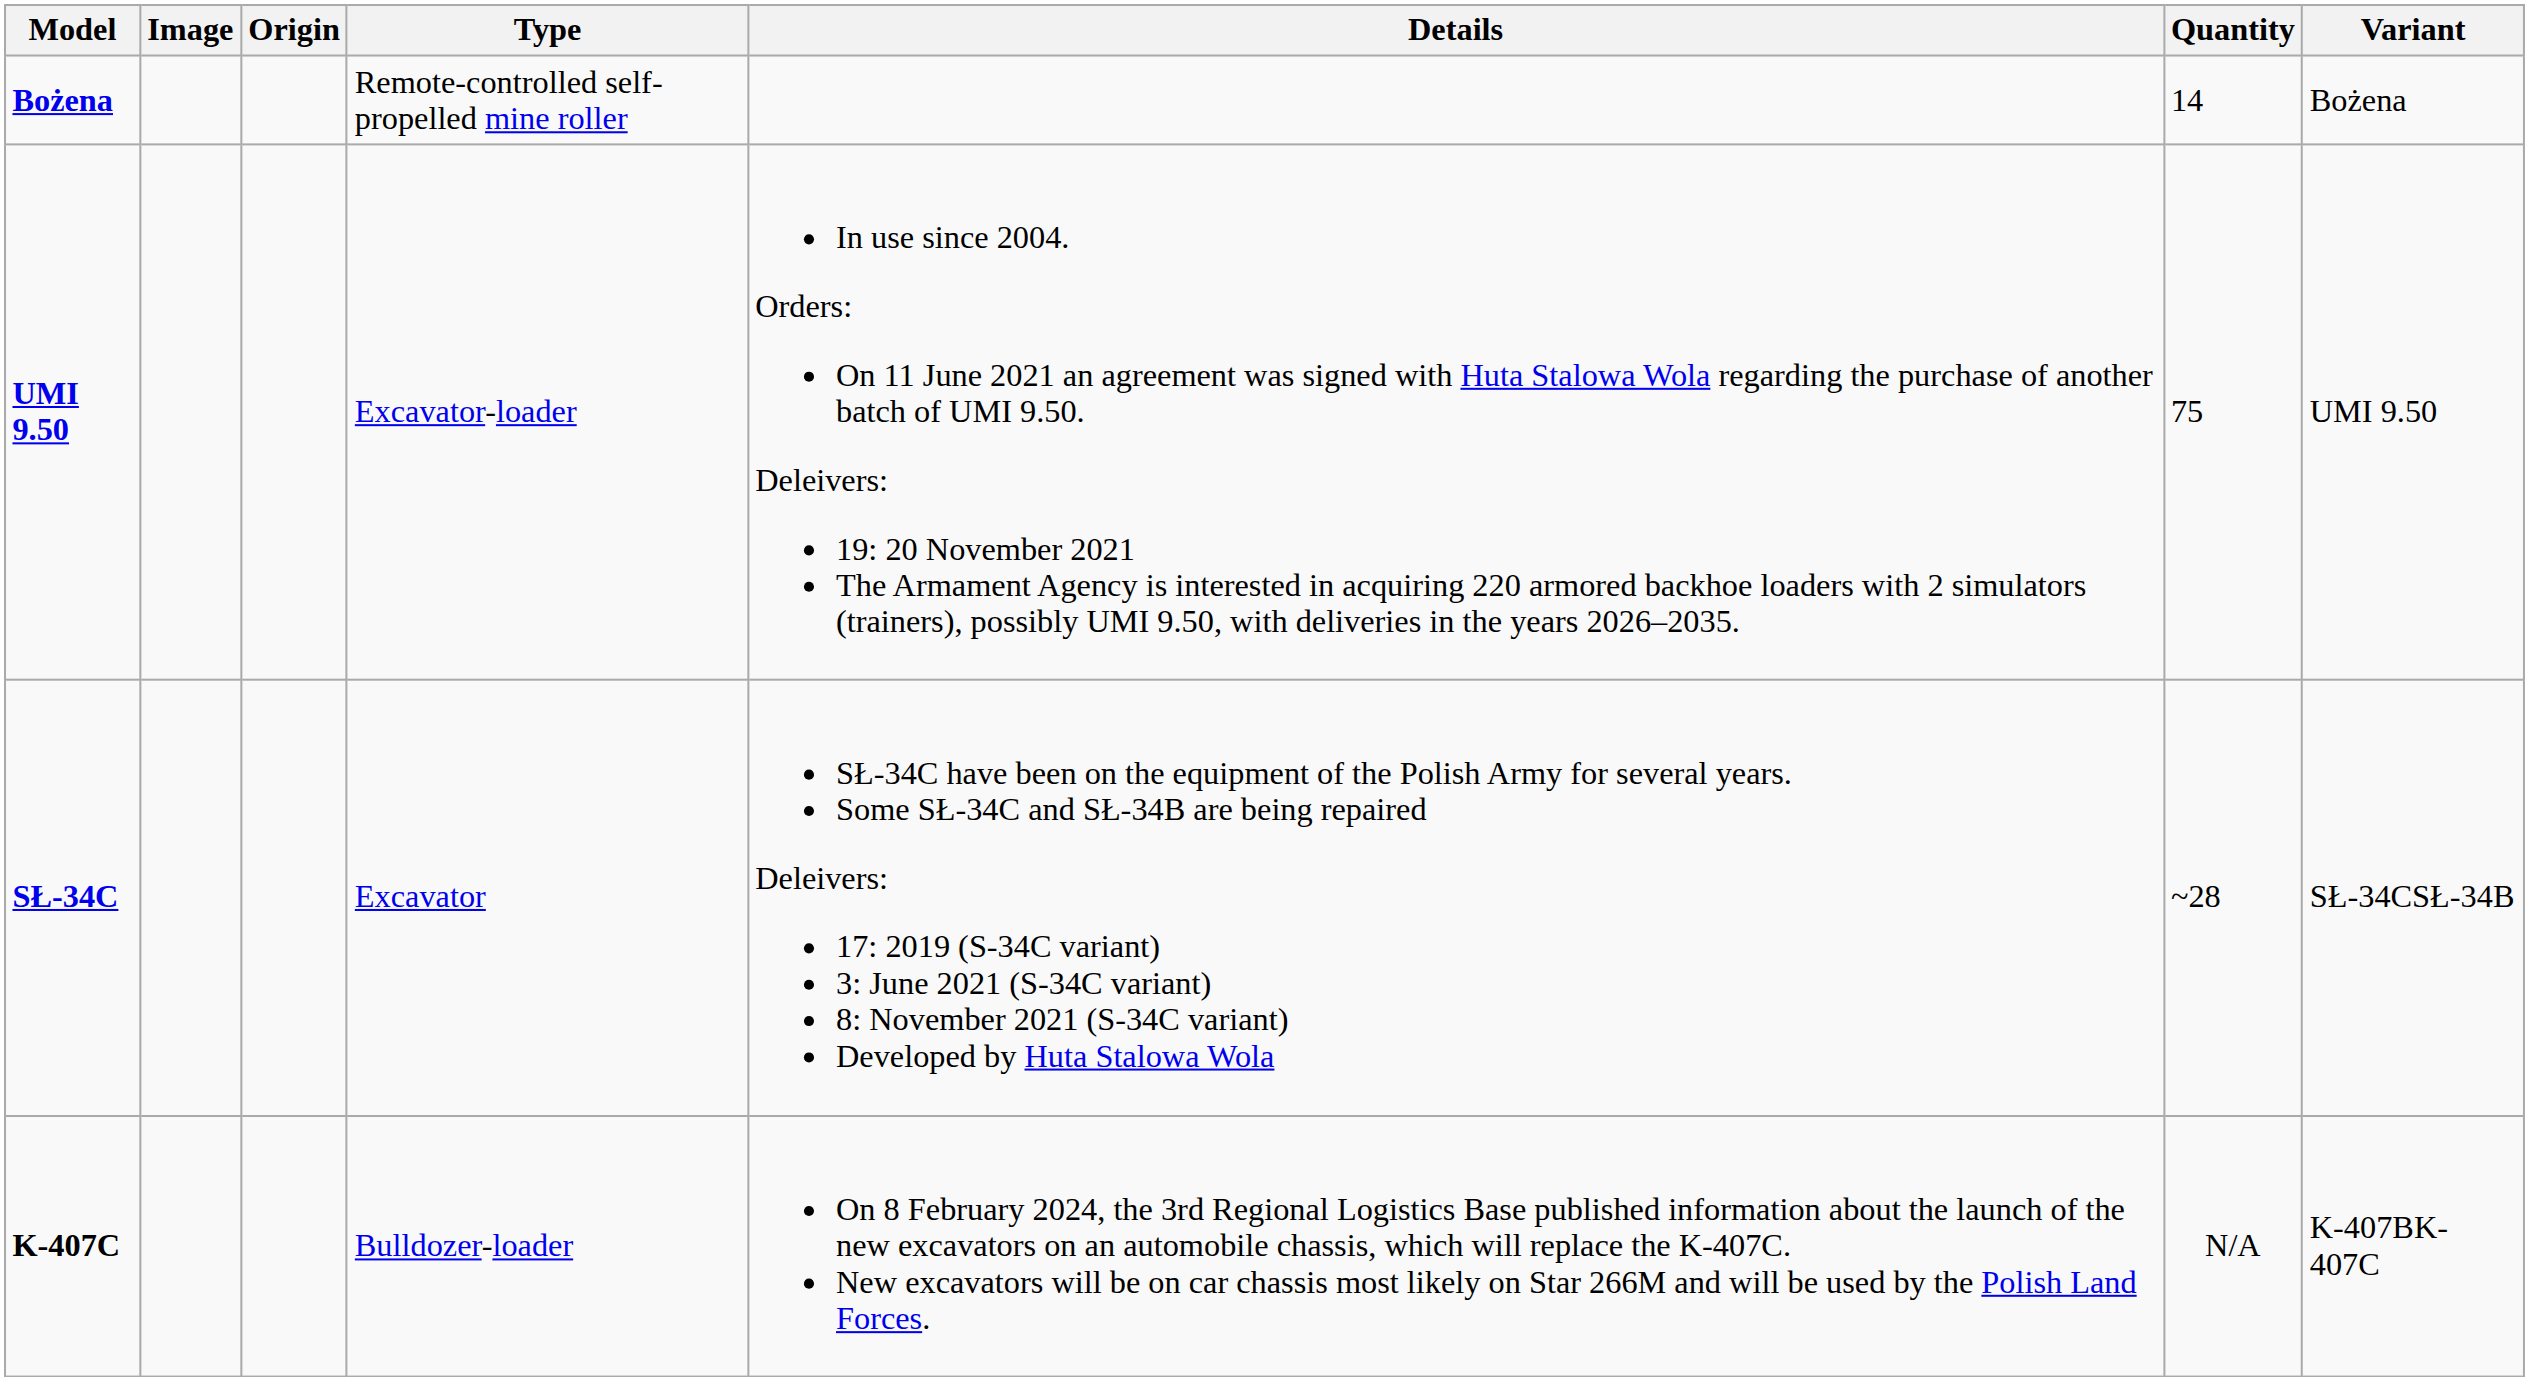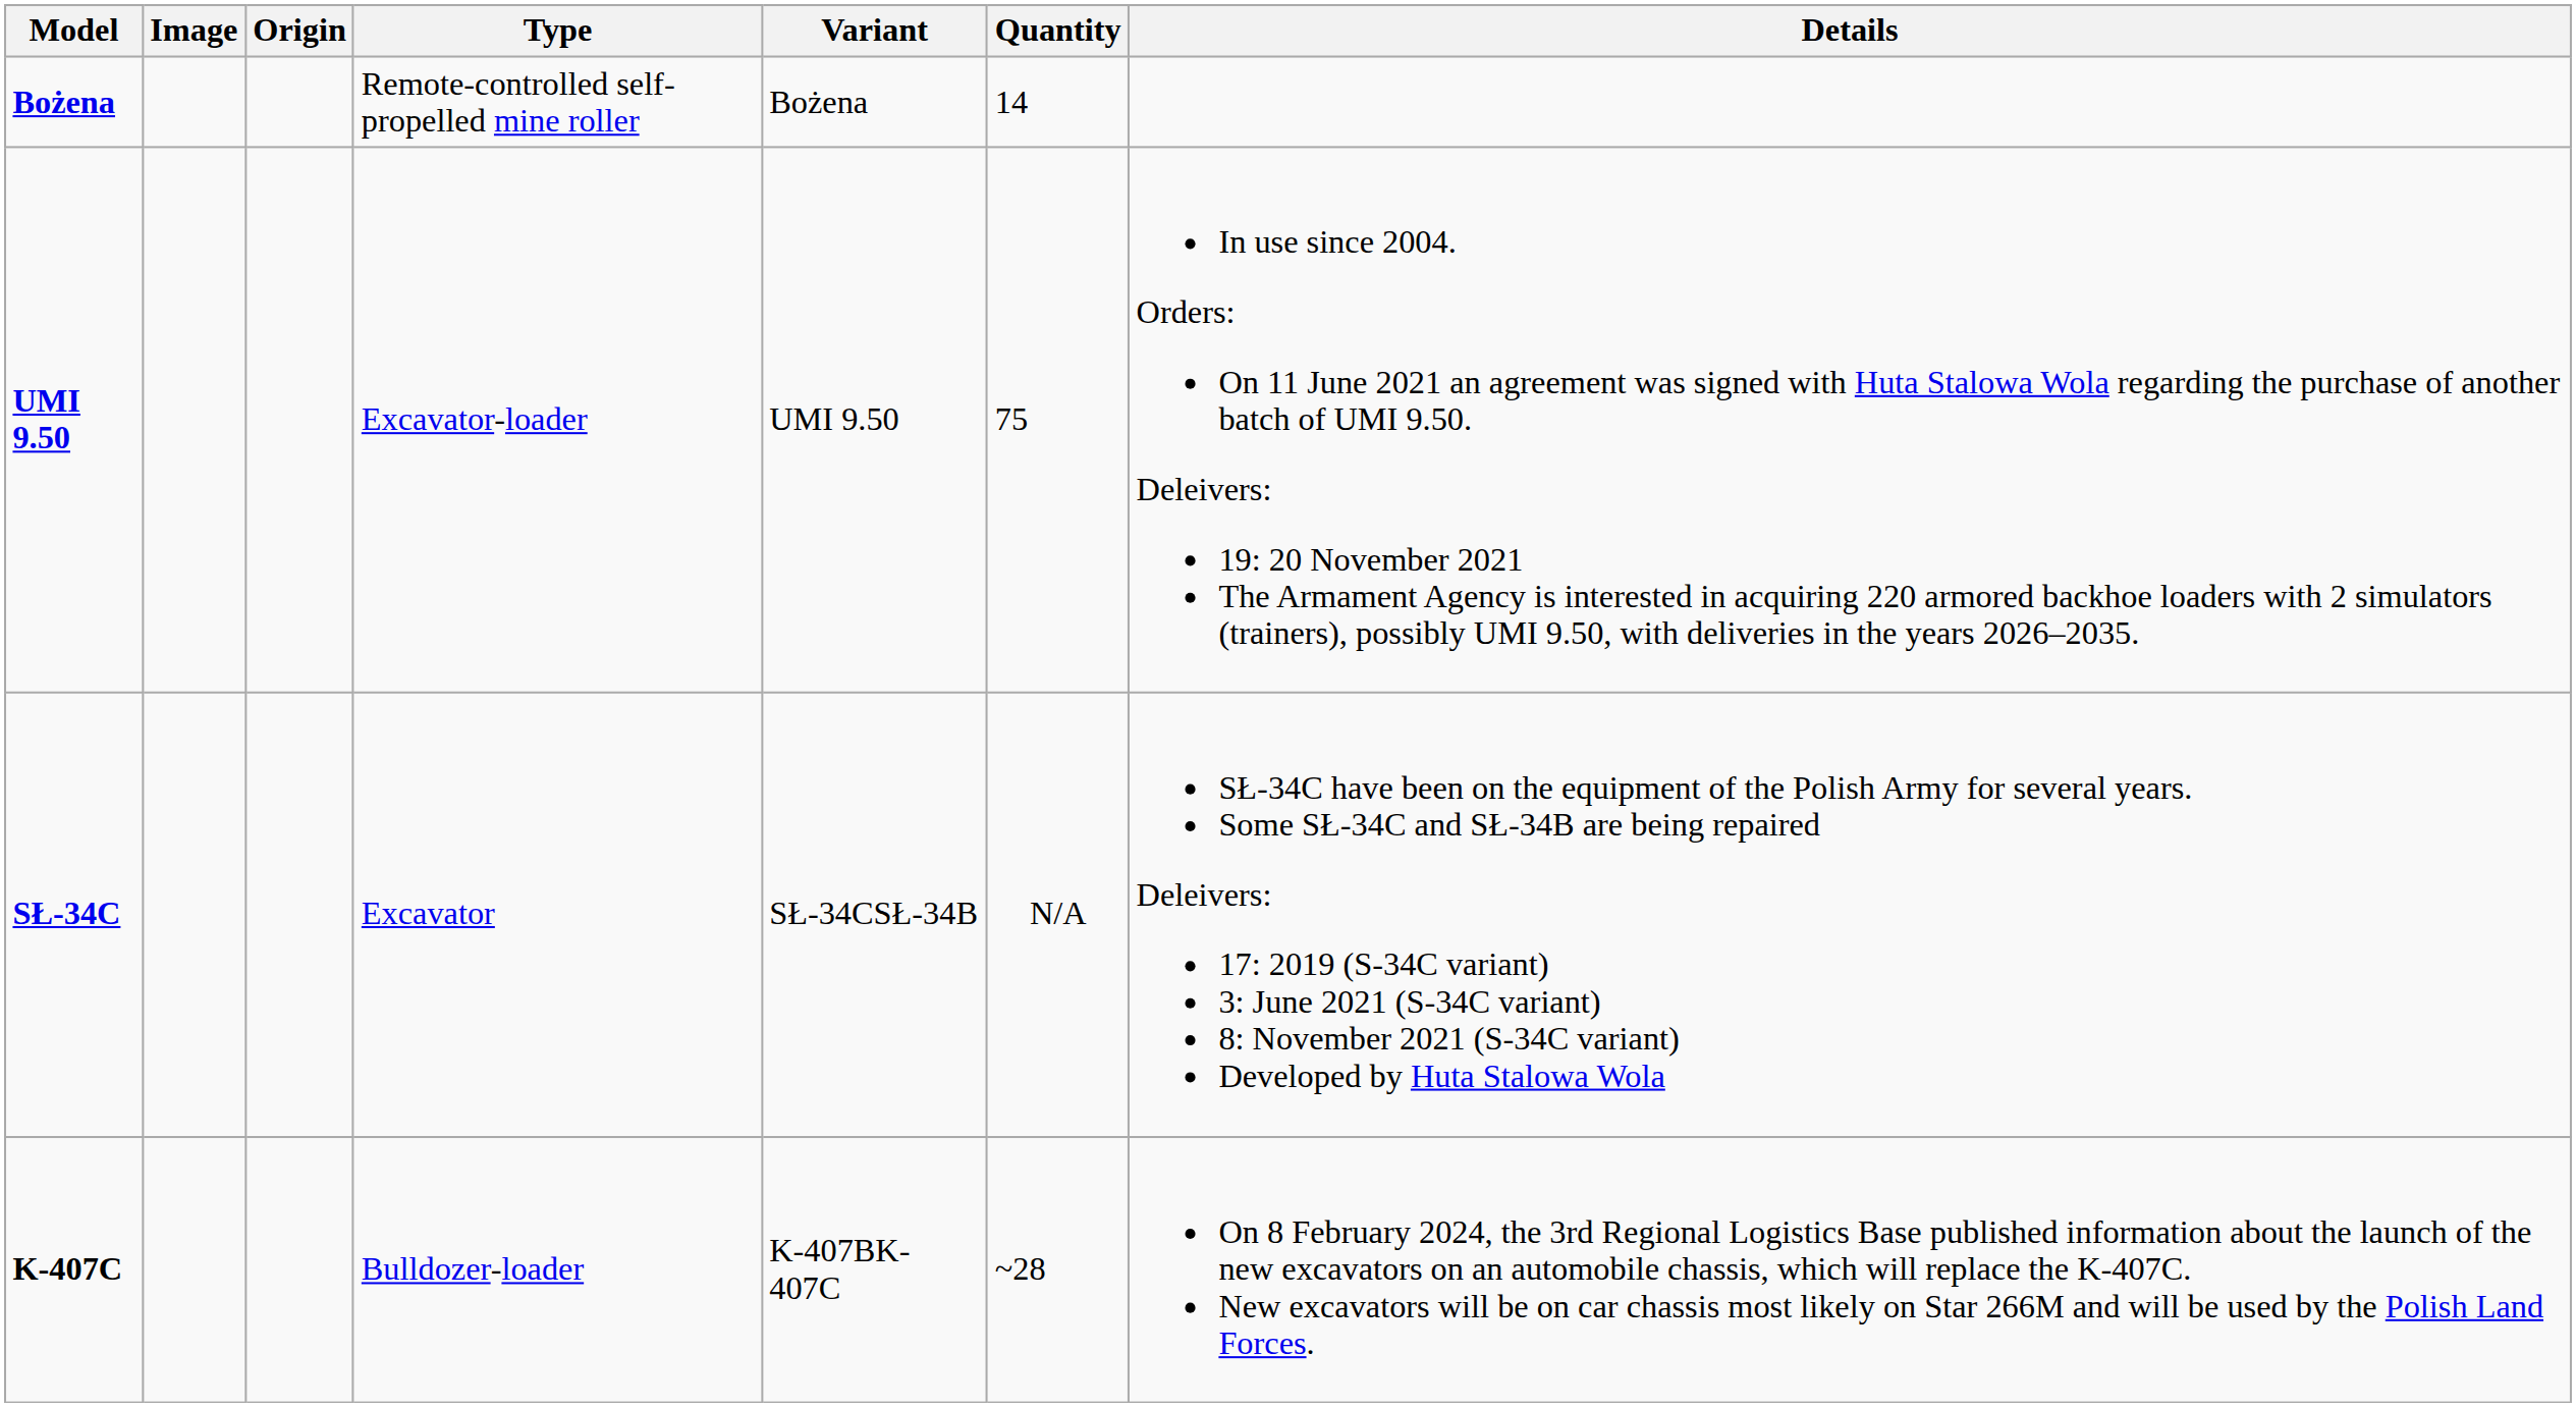 <table class="wikitable">
 <tr>
 <th>Model</th>
 <th>Image</th>
 <th>Origin</th>
 <th>Type</th>
+<th>Variant</th>
+<th>Quantity</th>
 <th>Details</th>
-<th>Quantity</th>
-<th>Variant</th>
 </tr>
 <tr>
 <td><strong><a href='#'>Bożena</a></strong></td>
 <td></td>
 <td><small></small> <small></small></td>
 <td>Remote-controlled self-propelled <a href='#'>mine roller</a></td>
+<td>Bożena</td>
+<td>14</td>
 <td></td>
-<td>14</td>
-<td>Bożena</td>
 </tr>
 <tr>
 <td><strong><a href='#'>UMI 9.50</a></strong></td>
 <td></td>
 <td><small></small></td>
 <td><a href='#'>Excavator</a>-<a href='#'>loader</a></td>
+<td>UMI 9.50</td>
+<td>75</td>
 <td><br><ul><li>In use since 2004.</li></ul>Orders:<ul><li>On 11 June 2021 an agreement was signed with <a href='#'>Huta Stalowa Wola</a> regarding the purchase of another batch of UMI 9.50.</li></ul>Deleivers:<ul><li>19: 20 November 2021</li><li>The Armament Agency is interested in acquiring 220 armored backhoe loaders with 2 simulators (trainers), possibly UMI 9.50, with deliveries in the years 2026–2035.</li></ul></td>
-<td>75</td>
-<td>UMI 9.50</td>
 </tr>
 <tr>
 <td><strong><a href='#'>SŁ-34C</a></strong></td>
 <td></td>
 <td><small></small></td>
 <td><a href='#'>Excavator</a></td>
+<td>SŁ-34CSŁ-34B</td>
+<td style="text-align: center;">N/A</td>
 <td><br><ul><li>SŁ-34C have been on the equipment of the Polish Army for several years.</li><li>Some SŁ-34C and SŁ-34B are being repaired</li></ul>Deleivers:<ul><li>17: 2019 (S-34C variant)</li><li>3: June 2021 (S-34C variant)</li><li>8: November 2021 (S-34C variant)</li><li>Developed by <a href='#'>Huta Stalowa Wola</a></li></ul></td>
-<td>~28</td>
-<td>SŁ-34CSŁ-34B</td>
 </tr>
 <tr>
 <td><strong>K-407C</strong></td>
 <td></td>
 <td><small></small></td>
 <td><a href='#'>Bulldozer</a>-<a href='#'>loader</a></td>
+<td>K-407BK-407C</td>
+<td>~28</td>
 <td><br><ul><li>On 8 February 2024, the 3rd Regional Logistics Base published information about the launch of the new excavators on an automobile chassis, which will replace the K-407C.</li><li>New excavators will be on  car chassis most likely on  Star 266M and will be used by the <a href='#'>Polish Land Forces</a>.</li></ul></td>
-<td style="text-align: center;">N/A</td>
-<td>K-407BK-407C</td>
 </tr>
 </table>
